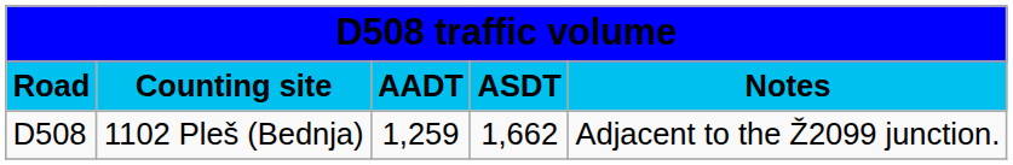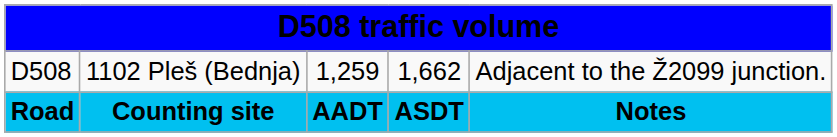 <table class="wikitable">
 <tr>
 <td colspan=5 bgcolor=blue align=center style=margin-top:15><span><big><strong>D508 traffic volume</strong></big></span></td>
+</tr>
+<tr>
+<td> D508</td>
+<td>1102 Pleš (Bednja)</td>
+<td align=center>1,259</td>
+<td align=center>1,662</td>
+<td>Adjacent to the Ž2099 junction.</td>
 </tr>
 <tr>
 <td align=center bgcolor=00c0f0><strong>Road</strong></td>
 <td align=center bgcolor=00c0f0><strong>Counting site</strong></td>
 <td align=center bgcolor=00c0f0><strong>AADT</strong></td>
 <td align=center bgcolor=00c0f0><strong>ASDT</strong></td>
 <td align=center bgcolor=00c0f0><strong>Notes</strong></td>
 </tr>
-<tr>
-<td> D508</td>
-<td>1102 Pleš (Bednja)</td>
-<td align=center>1,259</td>
-<td align=center>1,662</td>
-<td>Adjacent to the Ž2099 junction.</td>
-</tr>
 </table>
